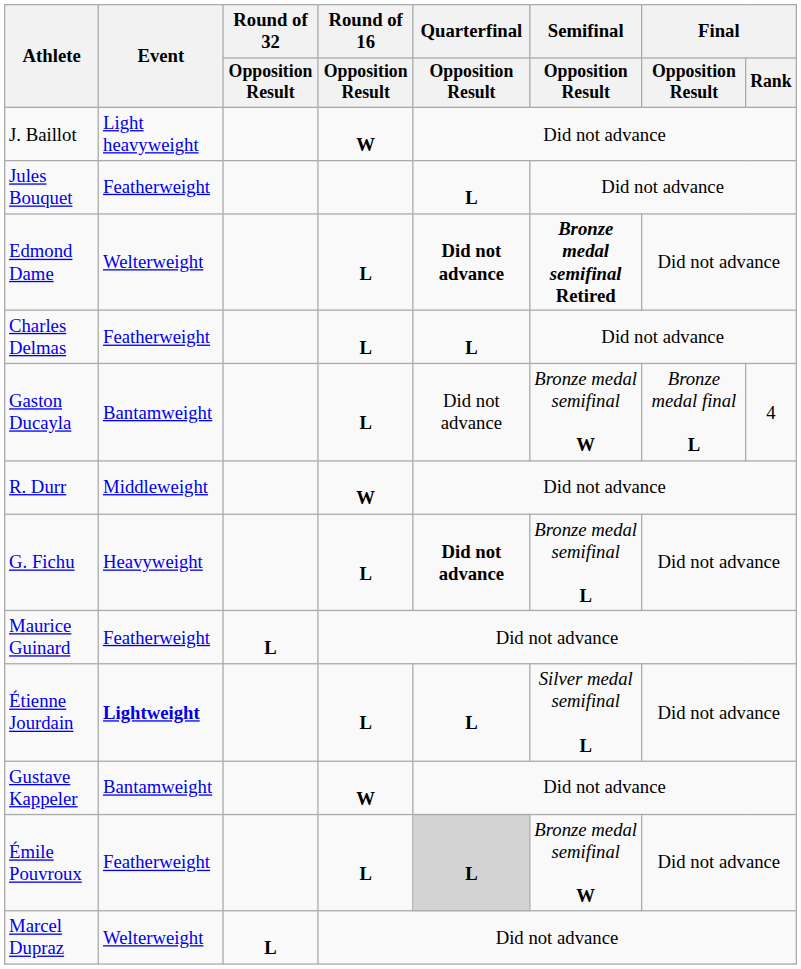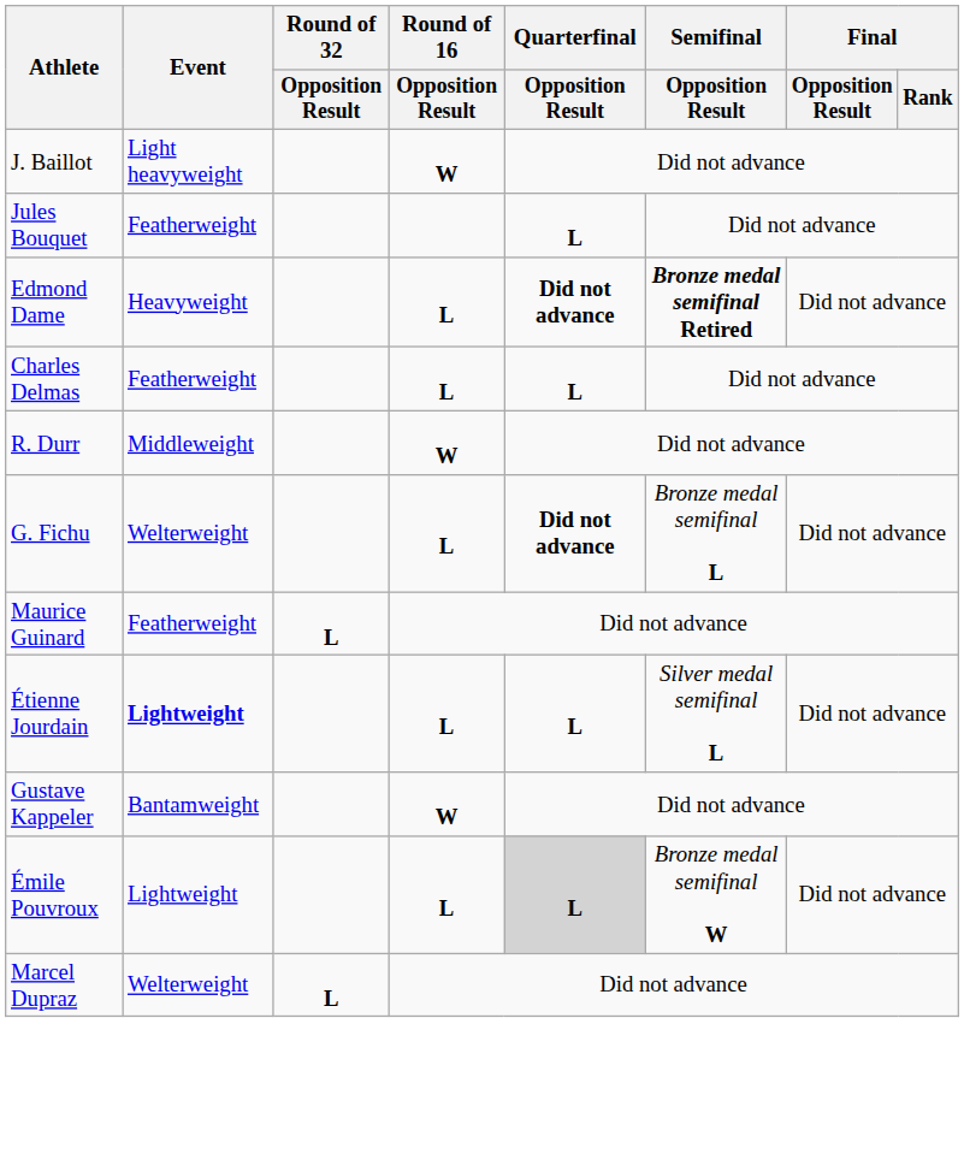 <table class="wikitable" style="font-size:90%;">
 <tr>
 <th rowspan=2>Athlete</th>
 <th rowspan=2>Event</th>
 <th>Round of 32</th>
 <th>Round of 16</th>
 <th>Quarterfinal</th>
 <th>Semifinal</th>
 <th colspan=2>Final</th>
 </tr>
 <tr style="font-size: 95%">
 <th>Opposition<br>Result</th>
 <th>Opposition<br>Result</th>
 <th>Opposition<br>Result</th>
 <th>Opposition<br>Result</th>
 <th>Opposition<br>Result</th>
 <th>Rank</th>
 </tr>
 <tr align=center>
 <td align=left>J. Baillot</td>
 <td align=left><a href='#'>Light heavyweight</a></td>
 <td></td>
 <td> <br> <strong>W</strong></td>
 <td colspan=4>Did not advance</td>
 </tr>
 <tr align=center>
 <td align=left><a href='#'>Jules Bouquet</a></td>
 <td align=left><a href='#'>Featherweight</a></td>
 <td></td>
 <td></td>
 <td> <br> <strong>L</strong></td>
 <td colspan=3>Did not advance</td>
 </tr>
 <tr align=center>
 <td align=left><a href='#'>Edmond Dame</a></td>
-<td align=left><a href='#'>Welterweight</a></td>
+<td align=left><a href='#'>Heavyweight</a></td>
 <td></td>
 <td> <br> <strong>L</strong></td>
 <td><strong>Did not advance</strong></td>
 <td><strong><em>Bronze medal semifinal</em> <br> Retired</strong></td>
 <td colspan=2>Did not advance</td>
 </tr>
 <tr align=center>
 <td align=left><a href='#'>Charles Delmas</a></td>
 <td align=left><a href='#'>Featherweight</a></td>
 <td></td>
 <td> <br> <strong>L</strong></td>
 <td> <br> <strong>L</strong></td>
 <td colspan=3>Did not advance</td>
 </tr>
 <tr align=center>
-<td align=left><a href='#'>Gaston Ducayla</a></td>
-<td align=left><a href='#'>Bantamweight</a></td>
-<td></td>
-<td> <br> <strong>L</strong></td>
-<td>Did not advance</td>
-<td><em>Bronze medal semifinal</em> <br>  <br> <strong>W</strong></td>
-<td><em>Bronze medal final</em> <br>  <br> <strong>L</strong></td>
-<td>4</td>
-</tr>
-<tr align=center>
 <td align=left><a href='#'>R. Durr</a></td>
 <td align=left><a href='#'>Middleweight</a></td>
 <td></td>
 <td> <br> <strong>W</strong></td>
 <td colspan=4>Did not advance</td>
 </tr>
 <tr align=center>
 <td align=left><a href='#'>G. Fichu</a></td>
-<td align=left><a href='#'>Heavyweight</a></td>
+<td align=left><a href='#'>Welterweight</a></td>
 <td></td>
 <td> <br> <strong>L</strong></td>
 <td><strong>Did not advance</strong></td>
 <td><em>Bronze medal semifinal</em> <br>  <br> <strong>L</strong></td>
 <td colspan=2>Did not advance</td>
 </tr>
 <tr align=center>
 <td align=left><a href='#'>Maurice Guinard</a></td>
 <td align=left><a href='#'>Featherweight</a></td>
 <td> <br> <strong>L</strong></td>
 <td colspan=5>Did not advance</td>
 </tr>
 <tr align=center>
 <td align=left><a href='#'>Étienne Jourdain</a></td>
 <td align=left><strong><a href='#'>Lightweight</a></strong></td>
 <td></td>
 <td> <br> <strong>L</strong></td>
 <td> <br> <strong>L</strong></td>
 <td><em>Silver medal semifinal</em> <br>  <br> <strong>L</strong></td>
 <td colspan=2>Did not advance</td>
 </tr>
 <tr align=center>
 <td align=left><a href='#'>Gustave Kappeler</a></td>
 <td align=left><a href='#'>Bantamweight</a></td>
 <td></td>
 <td> <br> <strong>W</strong></td>
 <td colspan=4>Did not advance</td>
 </tr>
 <tr align=center>
 <td align=left><a href='#'>Émile Pouvroux</a></td>
-<td align=left><a href='#'>Featherweight</a></td>
+<td align=left><a href='#'>Lightweight</a></td>
 <td></td>
 <td> <br> <strong>L</strong></td>
 <td style="background: lightgrey;"> <br> <strong>L</strong></td>
 <td><em>Bronze medal semifinal</em> <br>  <br> <strong>W</strong></td>
 <td colspan=2>Did not advance</td>
 </tr>
 <tr align=center>
 <td align=left><a href='#'>Marcel Dupraz</a></td>
 <td align=left><a href='#'>Welterweight</a></td>
 <td> <br> <strong>L</strong></td>
 <td colspan=5>Did not advance</td>
 </tr>
 </table>
